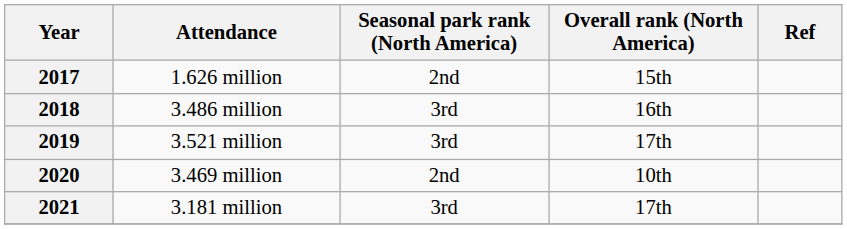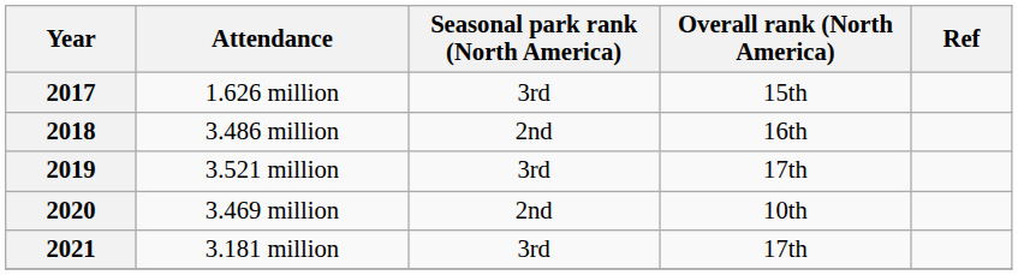 <table class="wikitable" style="width:650px">
 <tr>
 <th style="width:13%;">Year</th>
 <th style="width:27%;">Attendance</th>
 <th style="width:25%;">Seasonal park rank (North America)</th>
 <th style="width:25%;">Overall rank (North America)</th>
 <th style="width:10%;">Ref</th>
 </tr>
 <tr>
 <th>2017</th>
 <td style="text-align:center">1.626 million</td>
-<td style="text-align:center">2nd</td>
+<td style="text-align:center">3rd</td>
 <td style="text-align:center">15th</td>
 <td style="text-align:center"></td>
 </tr>
 <tr>
 <th>2018</th>
 <td style="text-align:center">3.486 million</td>
-<td style="text-align:center">3rd</td>
+<td style="text-align:center">2nd</td>
 <td style="text-align:center">16th</td>
 <td style="text-align:center"></td>
 </tr>
 <tr>
 <th>2019</th>
 <td style="text-align:center">3.521 million</td>
 <td style="text-align:center">3rd</td>
 <td style="text-align:center">17th</td>
 <td style="text-align:center"></td>
 </tr>
 <tr>
 <th>2020</th>
 <td style="text-align:center">3.469 million</td>
 <td style="text-align:center">2nd</td>
 <td style="text-align:center">10th</td>
 <td style="text-align:center"></td>
 </tr>
 <tr>
 <th>2021</th>
 <td style="text-align:center">3.181 million</td>
 <td style="text-align:center">3rd</td>
 <td style="text-align:center">17th</td>
 <td style="text-align:center"></td>
 </tr>
 <tr>
 </tr>
 </table>
